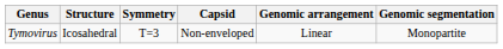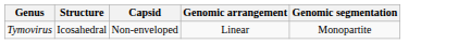 <table class="wikitable sortable" style="text-align:center">
 <tr>
 <th>Genus</th>
 <th>Structure</th>
-<th>Symmetry</th>
 <th>Capsid</th>
 <th>Genomic arrangement</th>
 <th>Genomic segmentation</th>
 </tr>
 <tr>
 <td><em>Tymovirus</em></td>
 <td>Icosahedral</td>
-<td>T=3</td>
 <td>Non-enveloped</td>
 <td>Linear</td>
 <td>Monopartite</td>
 </tr>
 </table>
